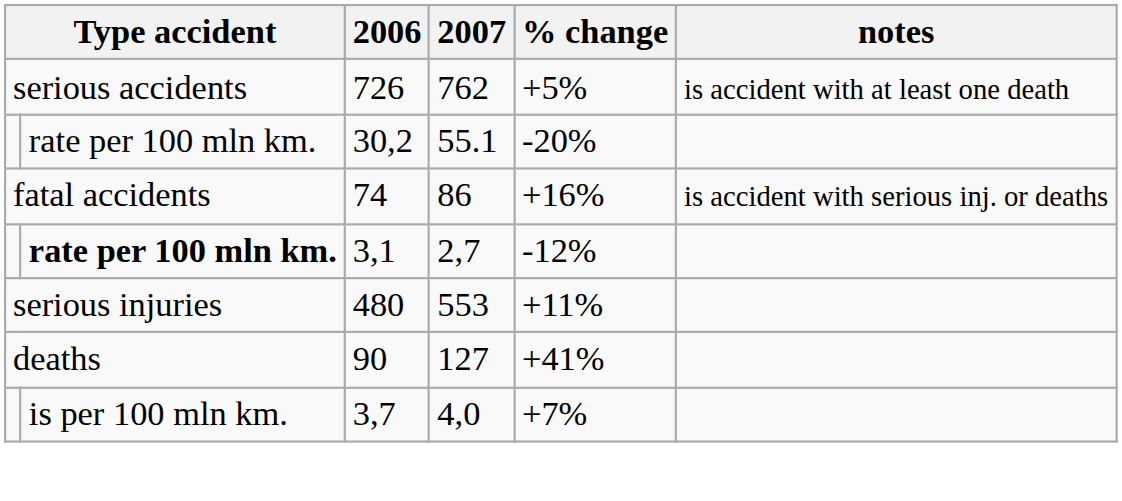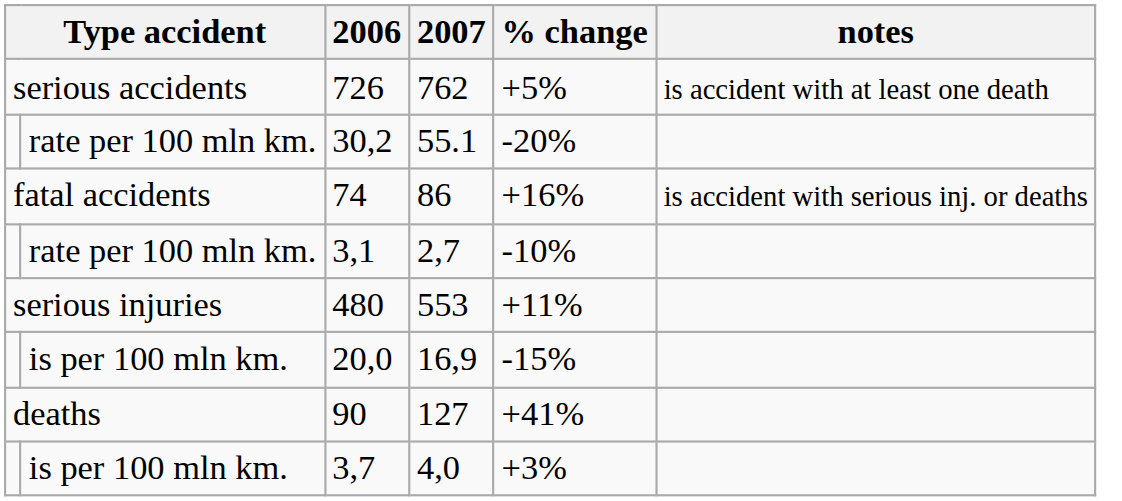 <table class="wikitable" style="width:"95%">
 <tr>
 <th colspan="2">Type accident</th>
 <th>2006</th>
 <th>2007</th>
 <th>% change</th>
 <th>notes</th>
 </tr>
 <tr>
 <td colspan="2">serious accidents</td>
 <td>726</td>
 <td>762</td>
 <td><span> +5%</span></td>
 <td><small>is accident with at least one death</small></td>
 </tr>
 <tr>
 <td></td>
 <td>rate per 100 mln km.</td>
 <td>30,2</td>
 <td>55.1</td>
 <td><span> -20% </span></td>
 <td></td>
 </tr>
 <tr>
 <td colspan="2">fatal accidents</td>
 <td>74</td>
 <td>86</td>
 <td><span> +16% </span></td>
 <td><small>is accident with serious inj. or deaths</small></td>
 </tr>
 <tr>
 <td></td>
-<td><strong>rate per 100 mln km.</strong></td>
+<td>rate per 100 mln km.</td>
 <td>3,1</td>
 <td>2,7</td>
-<td><span> -12% </span></td>
+<td><span> -10% </span></td>
 <td></td>
 </tr>
 <tr>
 <td colspan="2">serious injuries</td>
 <td>480</td>
 <td>553</td>
 <td><span> +11% </span></td>
+<td></td>
+</tr>
+<tr>
+<td></td>
+<td>is per 100 mln km.</td>
+<td>20,0</td>
+<td>16,9</td>
+<td><span> -15%</span></td>
 <td></td>
 </tr>
 <tr>
 <td colspan="2">deaths</td>
 <td>90</td>
 <td>127</td>
 <td><span> +41%</span></td>
 <td></td>
 </tr>
 <tr>
 <td></td>
 <td>is per 100 mln km.</td>
 <td>3,7</td>
 <td>4,0</td>
-<td><span> +7%</span></td>
+<td><span> +3%</span></td>
 <td></td>
 </tr>
 </table>
